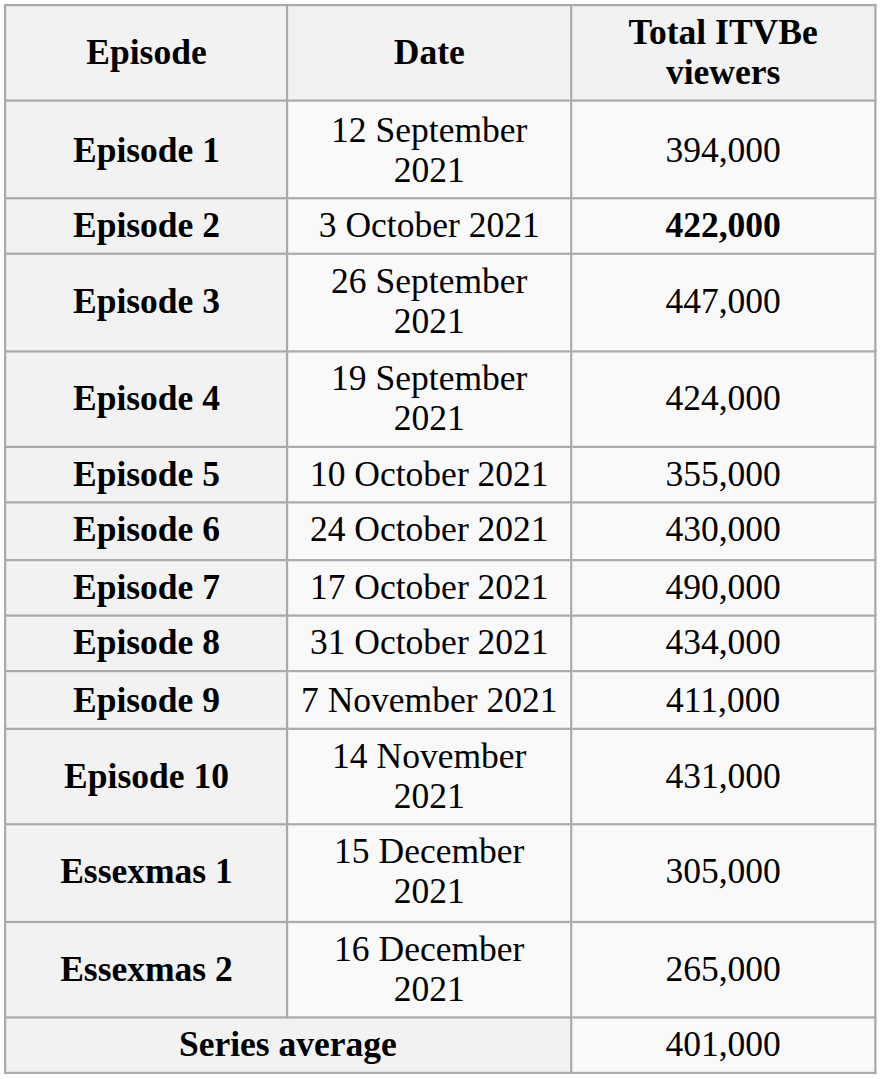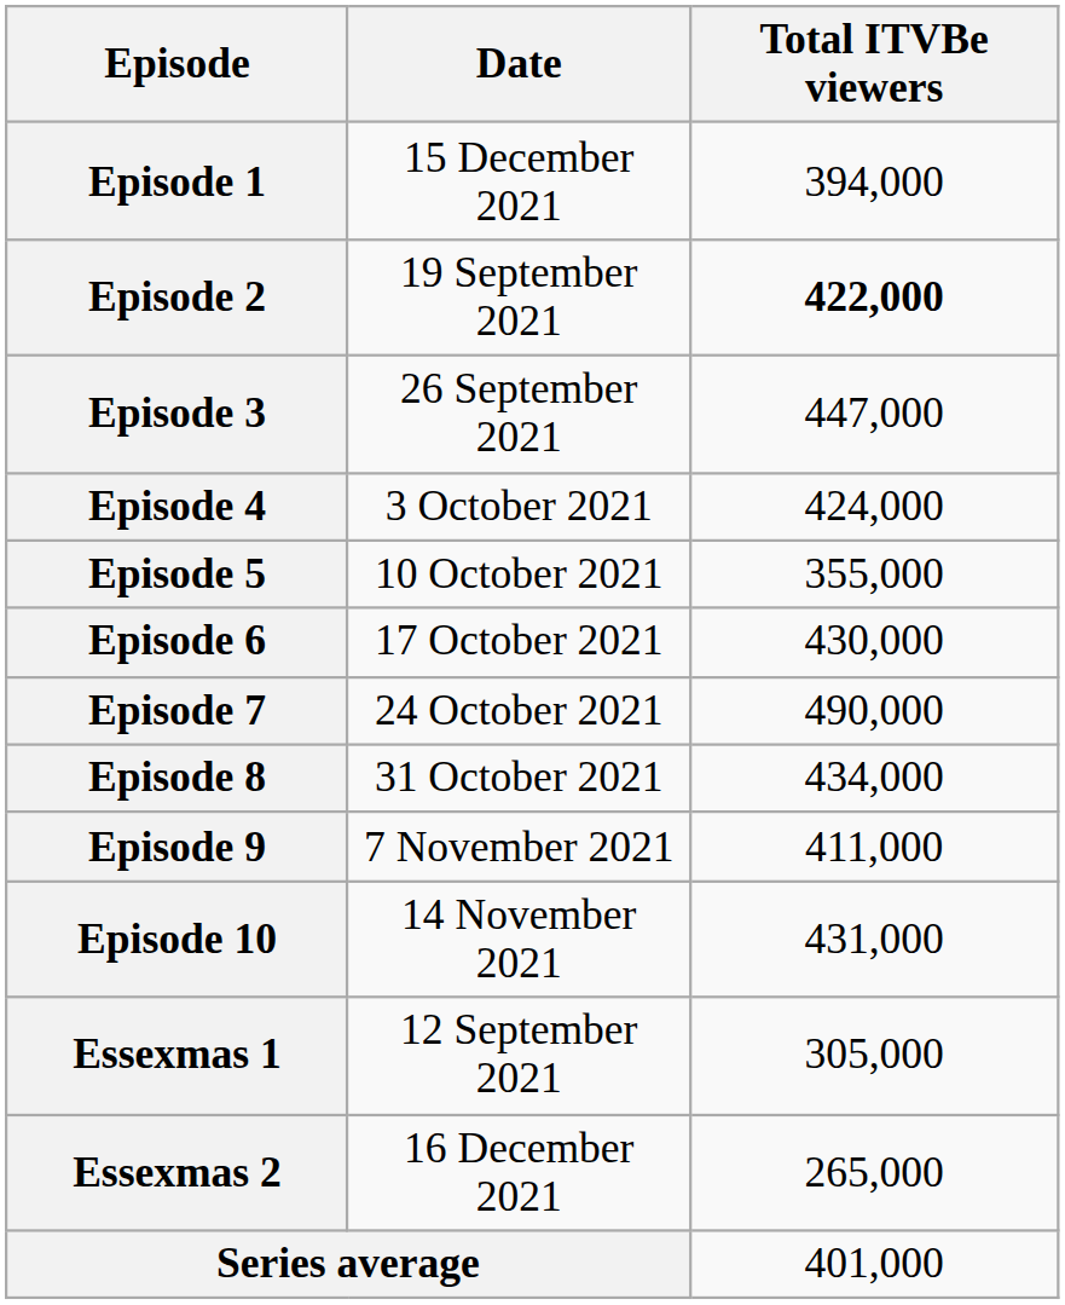 <table class="wikitable sortable" style="text-align:center">
 <tr>
 <th scope="col" style="width:120px;">Episode</th>
 <th scope="col" style="width:120px;">Date</th>
 <th scope="col" style="width:130px;">Total ITVBe viewers</th>
 </tr>
 <tr>
 <th scope="row">Episode 1</th>
-<td>12 September 2021</td>
+<td>15 December 2021</td>
 <td>394,000</td>
 </tr>
 <tr>
 <th scope="row">Episode 2</th>
-<td>3 October 2021</td>
+<td>19 September 2021</td>
 <td><strong>422,000</strong></td>
 </tr>
 <tr>
 <th scope="row">Episode 3</th>
 <td>26 September 2021</td>
 <td>447,000</td>
 </tr>
 <tr>
 <th scope="row">Episode 4</th>
-<td>19 September 2021</td>
+<td>3 October 2021</td>
 <td>424,000</td>
 </tr>
 <tr>
 <th scope="row">Episode 5</th>
 <td>10 October 2021</td>
 <td>355,000</td>
 </tr>
 <tr>
 <th scope="row">Episode 6</th>
-<td>24 October 2021</td>
+<td>17 October 2021</td>
 <td>430,000</td>
 </tr>
 <tr>
 <th scope="row">Episode 7</th>
-<td>17 October 2021</td>
+<td>24 October 2021</td>
 <td>490,000</td>
 </tr>
 <tr>
 <th scope="row">Episode 8</th>
 <td>31 October 2021</td>
 <td>434,000</td>
 </tr>
 <tr>
 <th scope="row">Episode 9</th>
 <td>7 November 2021</td>
 <td>411,000</td>
 </tr>
 <tr>
 <th scope="row">Episode 10</th>
 <td>14 November 2021</td>
 <td>431,000</td>
 </tr>
 <tr>
 <th scope="row">Essexmas 1</th>
-<td>15 December 2021</td>
+<td>12 September 2021</td>
 <td>305,000</td>
 </tr>
 <tr>
 <th scope="row">Essexmas 2</th>
 <td>16 December 2021</td>
 <td>265,000</td>
 </tr>
 <tr>
 <th scope="row" colspan="2">Series average</th>
 <td>401,000</td>
 </tr>
 </table>
